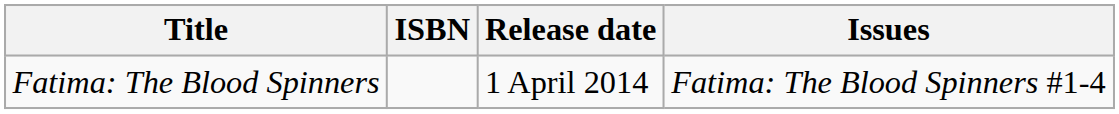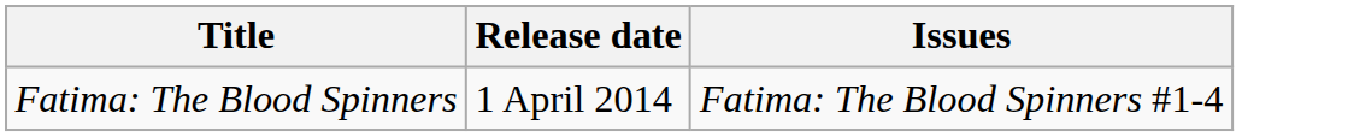 <table class="wikitable">
 <tr>
 <th>Title</th>
-<th>ISBN</th>
 <th>Release date</th>
 <th>Issues</th>
 </tr>
 <tr>
 <td><em>Fatima: The Blood Spinners</em></td>
-<td></td>
 <td>1 April 2014</td>
 <td><em>Fatima: The Blood Spinners</em> #1-4</td>
 </tr>
 </table>
